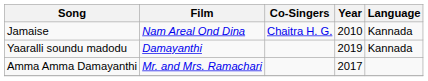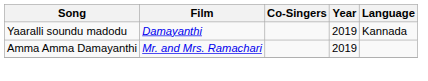 <table class="wikitable sortable">
 <tr>
 <th>Song</th>
 <th>Film</th>
 <th>Co-Singers</th>
 <th>Year</th>
 <th>Language</th>
-</tr>
-<tr>
-<td>Jamaise</td>
-<td><em><a href='#'>Nam Areal Ond Dina</a></em></td>
-<td><a href='#'>Chaitra H. G.</a></td>
-<td>2010</td>
-<td>Kannada</td>
 </tr>
 <tr>
 <td>Yaaralli soundu madodu</td>
 <td><em><a href='#'>Damayanthi</a></em></td>
 <td></td>
 <td>2019</td>
 <td>Kannada</td>
 </tr>
 <tr>
 <td>Amma Amma Damayanthi</td>
 <td><em><a href='#'>Mr. and Mrs. Ramachari</a></em></td>
 <td></td>
-<td>2017</td>
+<td>2019</td>
 <td></td>
 </tr>
 <tr>
 </tr>
 </table>
